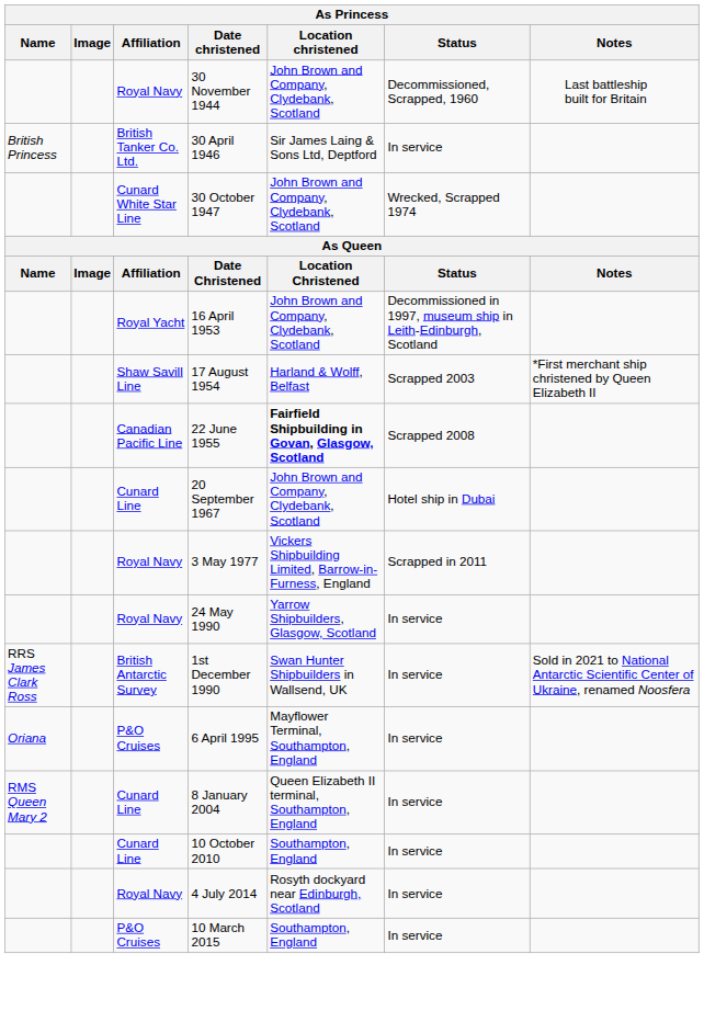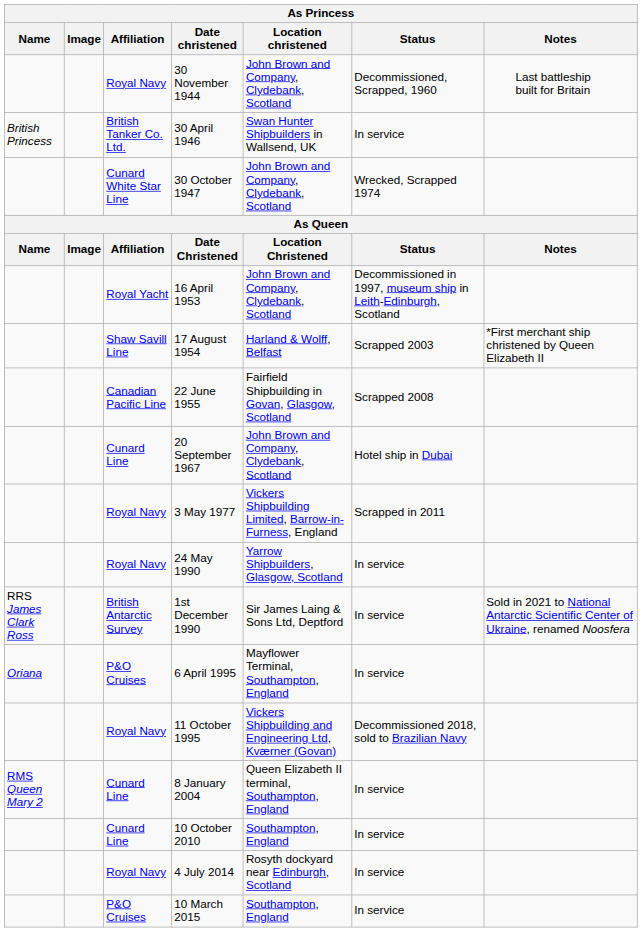 <table class="wikitable">
 <tr>
 <th colspan="7"><strong>As Princess</strong></th>
 </tr>
 <tr>
 <th>Name</th>
 <th>Image</th>
 <th>Affiliation</th>
 <th>Date christened</th>
 <th>Location christened</th>
 <th>Status</th>
 <th>Notes</th>
 </tr>
 <tr>
 <td></td>
 <td></td>
 <td><a href='#'>Royal Navy</a></td>
 <td>30 November 1944</td>
 <td><a href='#'>John Brown and Company</a>, <a href='#'>Clydebank</a>, <a href='#'>Scotland</a></td>
 <td>Decommissioned, Scrapped, 1960</td>
 <td><blockquote>Last battleship built for Britain</blockquote></td>
 </tr>
 <tr>
 <td><em>British Princess</em></td>
 <td></td>
 <td><a href='#'>British Tanker Co. Ltd.</a></td>
 <td>30 April 1946</td>
-<td>Sir James Laing & Sons Ltd, Deptford</td>
+<td><a href='#'>Swan Hunter Shipbuilders</a> in Wallsend, UK</td>
 <td>In service</td>
 <td></td>
 </tr>
 <tr>
 <td></td>
 <td></td>
 <td><a href='#'>Cunard White Star Line</a></td>
 <td>30 October 1947</td>
 <td><a href='#'>John Brown and Company</a>, <a href='#'>Clydebank</a>, <a href='#'>Scotland</a></td>
 <td>Wrecked, Scrapped 1974</td>
 <td></td>
 </tr>
 <tr>
 <th colspan="7"><strong>As Queen</strong></th>
 </tr>
 <tr>
 <th>Name</th>
 <th>Image</th>
 <th>Affiliation</th>
 <th>Date Christened</th>
 <th>Location Christened</th>
 <th>Status</th>
 <th>Notes</th>
 </tr>
 <tr>
 <td></td>
 <td></td>
 <td><a href='#'>Royal Yacht</a></td>
 <td>16 April 1953</td>
 <td><a href='#'>John Brown and Company</a>, <a href='#'>Clydebank</a>, <a href='#'>Scotland</a></td>
 <td>Decommissioned in 1997, <a href='#'>museum ship</a> in <a href='#'>Leith</a>-<a href='#'>Edinburgh</a>, Scotland</td>
 <td></td>
 </tr>
 <tr>
 <td></td>
 <td></td>
 <td><a href='#'>Shaw Savill Line</a></td>
 <td>17 August 1954</td>
 <td><a href='#'>Harland & Wolff</a>, <a href='#'>Belfast</a></td>
 <td>Scrapped 2003</td>
 <td>*First merchant ship christened by Queen Elizabeth II</td>
 </tr>
 <tr>
 <td></td>
 <td></td>
 <td><a href='#'>Canadian Pacific Line</a></td>
 <td>22 June 1955</td>
-<td><strong>Fairfield Shipbuilding in <a href='#'>Govan</a>, <a href='#'>Glasgow, Scotland</a></strong></td>
+<td>Fairfield Shipbuilding in <a href='#'>Govan</a>, <a href='#'>Glasgow, Scotland</a></td>
 <td>Scrapped 2008</td>
 <td></td>
 </tr>
 <tr>
 <td></td>
 <td></td>
 <td><a href='#'>Cunard Line</a></td>
 <td>20 September 1967</td>
 <td><a href='#'>John Brown and Company</a>, <a href='#'>Clydebank</a>, <a href='#'>Scotland</a></td>
 <td>Hotel ship in <a href='#'>Dubai</a></td>
 <td></td>
 </tr>
 <tr>
 <td></td>
 <td></td>
 <td><a href='#'>Royal Navy</a></td>
 <td>3 May 1977</td>
 <td><a href='#'>Vickers Shipbuilding Limited</a>, <a href='#'>Barrow-in-Furness</a>, England</td>
 <td>Scrapped in 2011</td>
 <td></td>
 </tr>
 <tr>
 <td></td>
 <td></td>
 <td><a href='#'>Royal Navy</a></td>
 <td>24 May 1990</td>
 <td><a href='#'>Yarrow Shipbuilders</a>, <a href='#'>Glasgow, Scotland</a></td>
 <td>In service</td>
 <td></td>
 </tr>
 <tr>
 <td>RRS <em><a href='#'>James Clark Ross</a></em></td>
 <td></td>
 <td><a href='#'>British Antarctic Survey</a></td>
 <td>1st December 1990</td>
-<td><a href='#'>Swan Hunter Shipbuilders</a> in Wallsend, UK</td>
+<td>Sir James Laing & Sons Ltd, Deptford</td>
 <td>In service</td>
 <td>Sold in 2021 to <a href='#'>National Antarctic Scientific Center of Ukraine</a>, renamed <em>Noosfera</em></td>
 </tr>
 <tr>
 <td><em><a href='#'>Oriana</a></em></td>
 <td></td>
 <td><a href='#'>P&O Cruises</a></td>
 <td>6 April 1995</td>
 <td>Mayflower Terminal, <a href='#'>Southampton</a>, <a href='#'>England</a></td>
 <td>In service</td>
+<td></td>
+</tr>
+<tr>
+<td></td>
+<td></td>
+<td><a href='#'>Royal Navy</a></td>
+<td>11 October 1995</td>
+<td><a href='#'>Vickers Shipbuilding and Engineering Ltd</a>, <a href='#'>Kværner (Govan)</a></td>
+<td>Decommissioned 2018, sold to <a href='#'>Brazilian Navy</a></td>
 <td></td>
 </tr>
 <tr>
 <td><a href='#'>RMS <em>Queen Mary 2</em></a></td>
 <td></td>
 <td><a href='#'>Cunard Line</a></td>
 <td>8 January 2004</td>
 <td>Queen Elizabeth II terminal, <a href='#'>Southampton</a>, <a href='#'>England</a></td>
 <td>In service</td>
 <td></td>
 </tr>
 <tr>
 <td></td>
 <td></td>
 <td><a href='#'>Cunard Line</a></td>
 <td>10 October 2010</td>
 <td><a href='#'>Southampton</a>, <a href='#'>England</a></td>
 <td>In service</td>
 <td></td>
 </tr>
 <tr>
 <td></td>
 <td></td>
 <td><a href='#'>Royal Navy</a></td>
 <td>4 July 2014</td>
 <td>Rosyth dockyard near <a href='#'>Edinburgh, Scotland</a></td>
 <td>In service</td>
 <td></td>
 </tr>
 <tr>
 <td></td>
 <td></td>
 <td><a href='#'>P&O Cruises</a></td>
 <td>10 March 2015</td>
 <td><a href='#'>Southampton</a>, <a href='#'>England</a></td>
 <td>In service</td>
 <td></td>
 </tr>
 </table>
